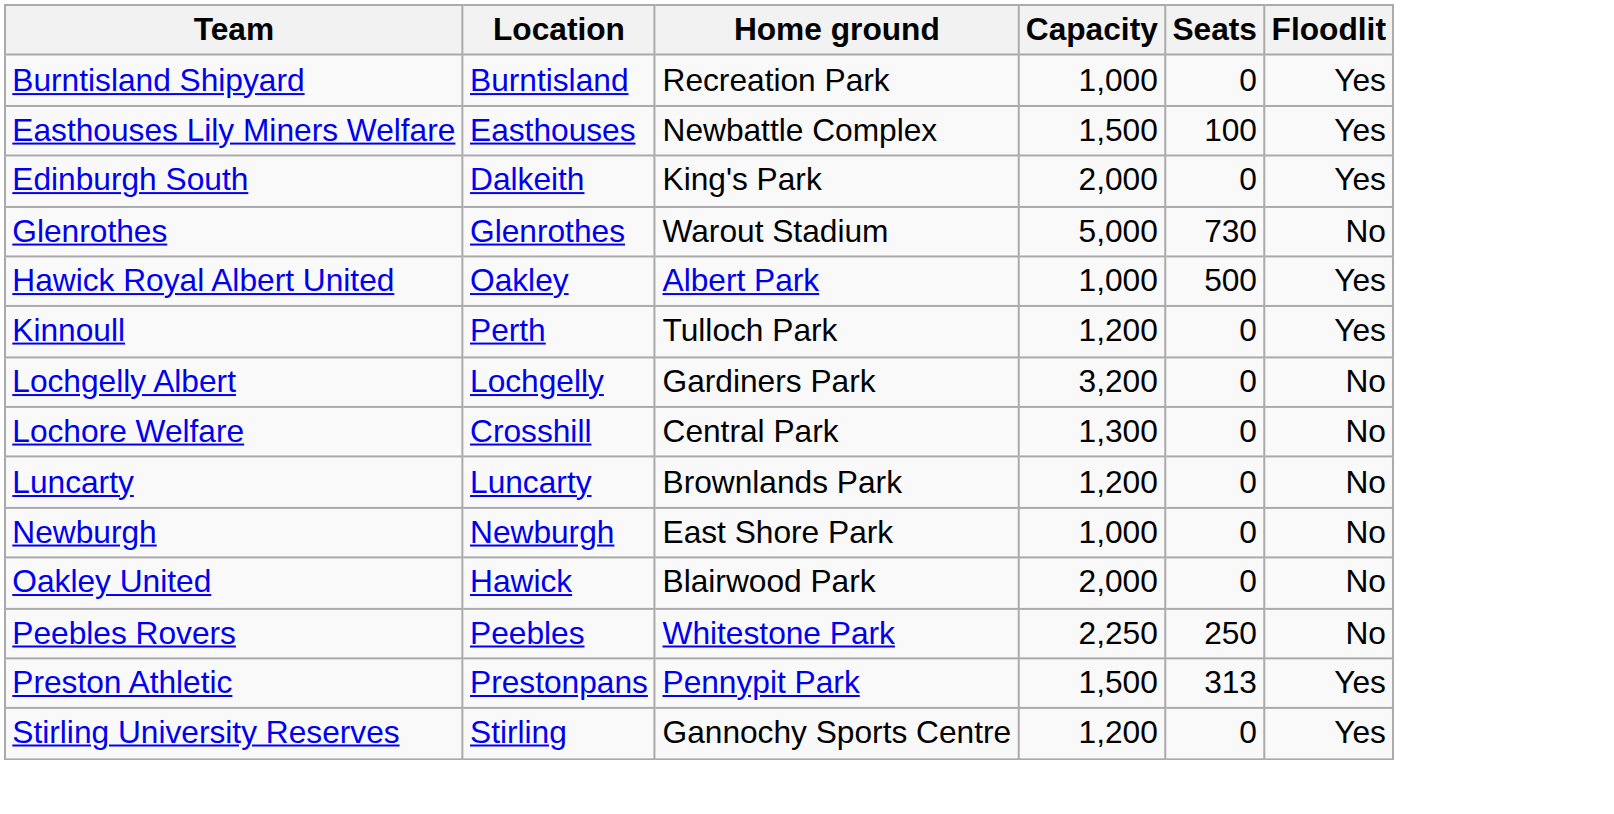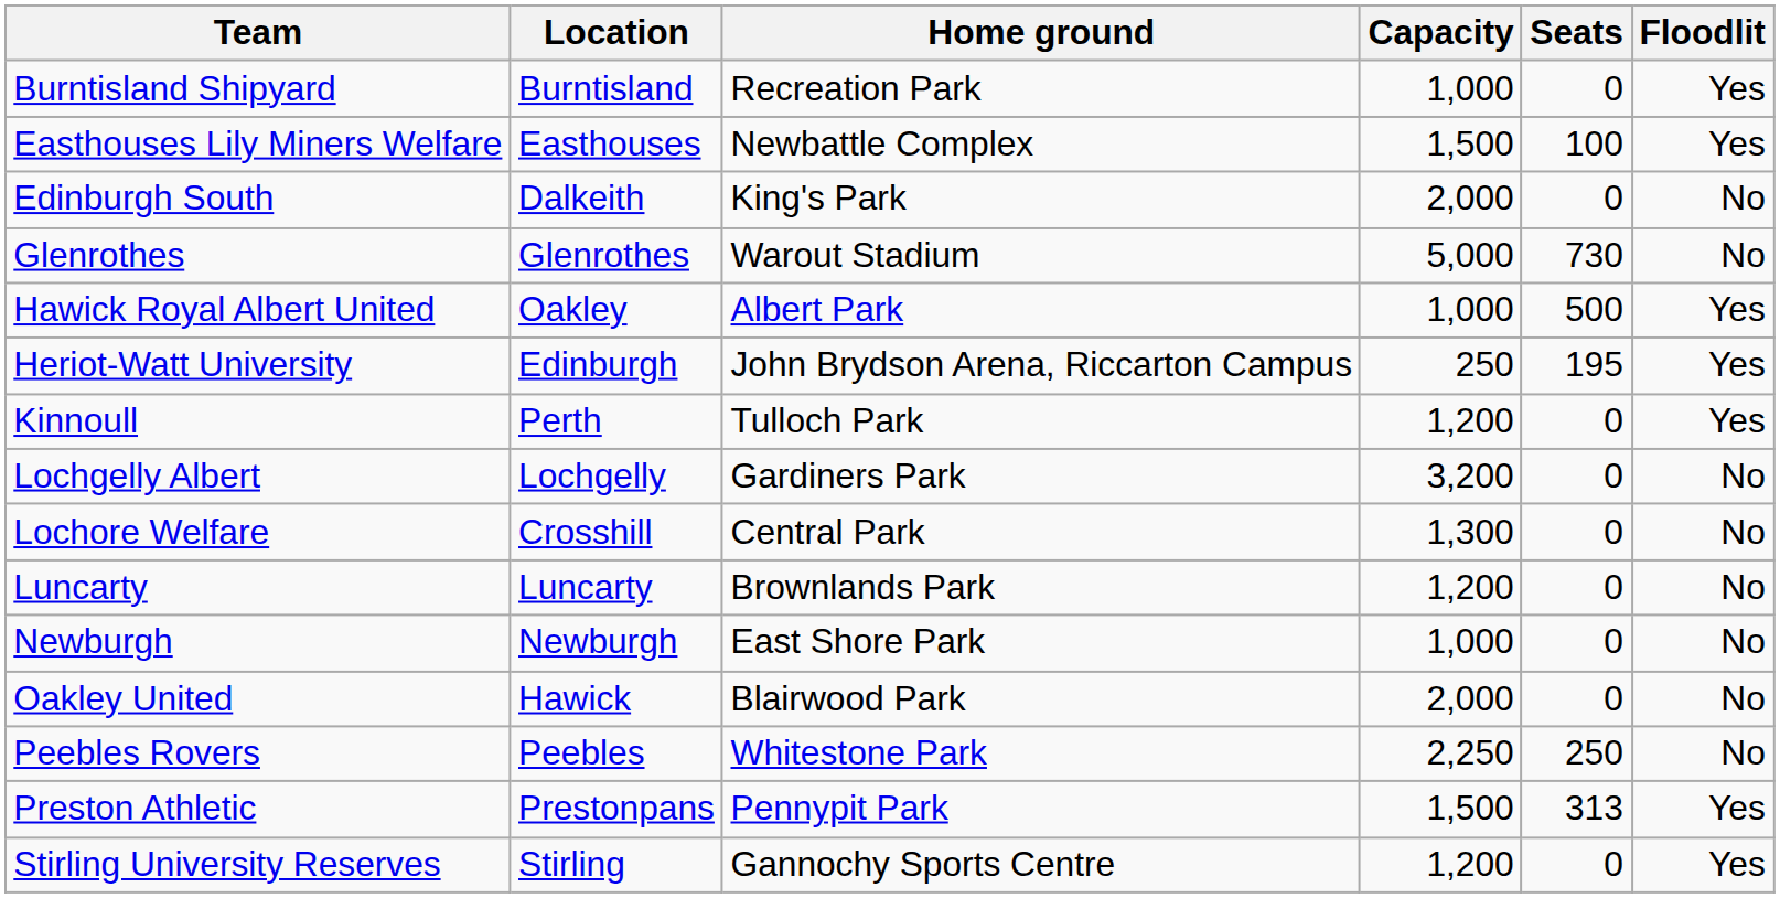 <table class="wikitable sortable">
 <tr>
 <th>Team</th>
 <th>Location</th>
 <th>Home ground</th>
 <th data-sort-type="number">Capacity</th>
 <th data-sort-type="number">Seats</th>
 <th>Floodlit</th>
 </tr>
 <tr>
 <td><a href='#'>Burntisland Shipyard</a> </td>
 <td><a href='#'>Burntisland</a></td>
 <td>Recreation Park</td>
 <td align=right>1,000</td>
 <td align=right>0</td>
 <td align=right>Yes</td>
 </tr>
 <tr>
 <td><a href='#'>Easthouses Lily Miners Welfare</a> </td>
 <td><a href='#'>Easthouses</a></td>
 <td>Newbattle Complex</td>
 <td align=right>1,500</td>
 <td align=right>100</td>
 <td align=right>Yes</td>
 </tr>
 <tr>
 <td><a href='#'>Edinburgh South</a></td>
 <td><a href='#'>Dalkeith</a></td>
 <td>King's Park</td>
 <td align=right>2,000</td>
 <td align=right>0</td>
-<td align=right>Yes</td>
+<td align=right>No</td>
 </tr>
 <tr>
 <td><a href='#'>Glenrothes</a></td>
 <td><a href='#'>Glenrothes</a></td>
 <td>Warout Stadium </td>
 <td align=right>5,000</td>
 <td align=right>730</td>
 <td align=right>No</td>
 </tr>
 <tr>
 <td><a href='#'>Hawick Royal Albert United</a> </td>
 <td><a href='#'>Oakley</a></td>
 <td><a href='#'>Albert Park</a></td>
 <td align=right>1,000</td>
 <td align=right>500</td>
+<td align=right>Yes</td>
+</tr>
+<tr>
+<td><a href='#'>Heriot-Watt University</a></td>
+<td><a href='#'>Edinburgh</a></td>
+<td>John Brydson Arena, Riccarton Campus</td>
+<td align=right>250</td>
+<td align=right>195</td>
 <td align=right>Yes</td>
 </tr>
 <tr>
 <td><a href='#'>Kinnoull</a></td>
 <td><a href='#'>Perth</a></td>
 <td>Tulloch Park</td>
 <td align=right>1,200</td>
 <td align=right>0</td>
 <td align=right>Yes</td>
 </tr>
 <tr>
 <td><a href='#'>Lochgelly Albert</a></td>
 <td><a href='#'>Lochgelly</a></td>
 <td>Gardiners Park</td>
 <td align=right>3,200</td>
 <td align=right>0</td>
 <td align=right>No</td>
 </tr>
 <tr>
 <td><a href='#'>Lochore Welfare</a></td>
 <td><a href='#'>Crosshill</a></td>
 <td>Central Park</td>
 <td align=right>1,300</td>
 <td align=right>0</td>
 <td align=right>No</td>
 </tr>
 <tr>
 <td><a href='#'>Luncarty</a></td>
 <td><a href='#'>Luncarty</a></td>
 <td>Brownlands Park</td>
 <td align=right>1,200</td>
 <td align=right>0</td>
 <td align=right>No</td>
 </tr>
 <tr>
 <td><a href='#'>Newburgh</a></td>
 <td><a href='#'>Newburgh</a></td>
 <td>East Shore Park</td>
 <td align=right>1,000</td>
 <td align=right>0</td>
 <td align=right>No</td>
 </tr>
 <tr>
 <td><a href='#'>Oakley United</a></td>
 <td><a href='#'>Hawick</a></td>
 <td>Blairwood Park</td>
 <td align=right>2,000</td>
 <td align=right>0</td>
 <td align=right>No</td>
 </tr>
 <tr>
 <td><a href='#'>Peebles Rovers</a></td>
 <td><a href='#'>Peebles</a></td>
 <td><a href='#'>Whitestone Park</a></td>
 <td align=right>2,250</td>
 <td align=right>250</td>
 <td align=right>No</td>
 </tr>
 <tr>
 <td><a href='#'>Preston Athletic</a> </td>
 <td><a href='#'>Prestonpans</a></td>
 <td><a href='#'>Pennypit Park</a></td>
 <td align=right>1,500</td>
 <td align=right>313</td>
 <td align=right>Yes</td>
 </tr>
 <tr>
 <td><a href='#'>Stirling University Reserves</a></td>
 <td><a href='#'>Stirling</a></td>
 <td>Gannochy Sports Centre</td>
 <td align=right>1,200</td>
 <td align=right>0</td>
 <td align=right>Yes</td>
 </tr>
 </table>
